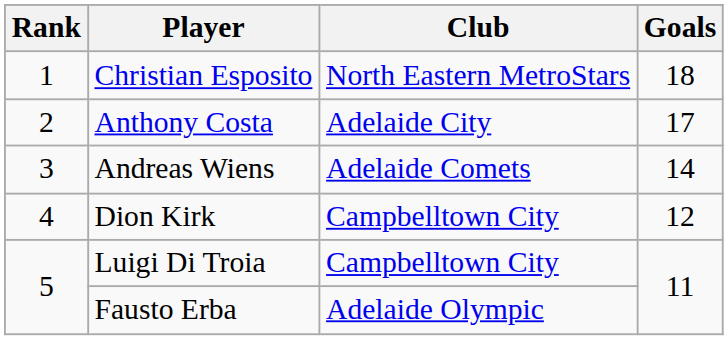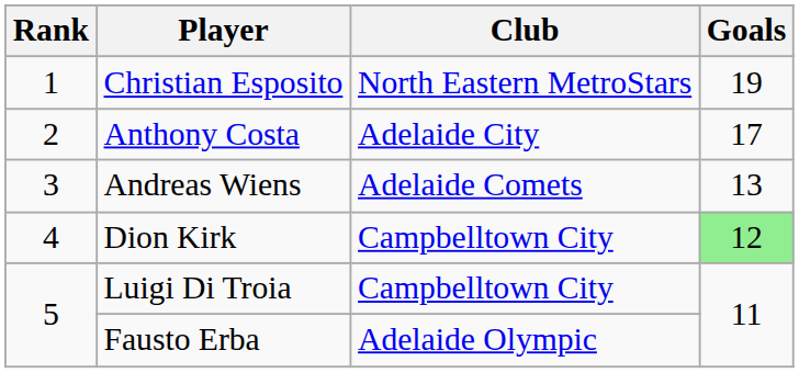 <table class="wikitable" style="text-align:center">
 <tr>
 <th>Rank</th>
 <th>Player</th>
 <th>Club</th>
 <th>Goals</th>
 </tr>
 <tr>
 <td rowspan=1>1</td>
 <td align=left><a href='#'>Christian Esposito</a></td>
 <td align=left><a href='#'>North Eastern MetroStars</a></td>
-<td rowspan=1>18</td>
+<td rowspan=1>19</td>
 </tr>
 <tr>
 <td rowspan=1>2</td>
 <td align=left><a href='#'>Anthony Costa</a></td>
 <td align=left><a href='#'>Adelaide City</a></td>
 <td rowspan=1>17</td>
 </tr>
 <tr>
 <td rowspan=1>3</td>
 <td align=left>Andreas Wiens</td>
 <td align=left><a href='#'>Adelaide Comets</a></td>
-<td rowspan=1>14</td>
+<td rowspan=1>13</td>
 </tr>
 <tr>
 <td rowspan=1>4</td>
 <td align=left>Dion Kirk</td>
 <td align=left><a href='#'>Campbelltown City</a></td>
-<td rowspan=1>12</td>
+<td rowspan=1 style="background: lightgreen;">12</td>
 </tr>
 <tr>
 <td rowspan=2>5</td>
 <td align=left>Luigi Di Troia</td>
 <td align=left><a href='#'>Campbelltown City</a></td>
 <td rowspan=2>11</td>
 </tr>
 <tr>
 <td align=left>Fausto Erba</td>
 <td align=left><a href='#'>Adelaide Olympic</a></td>
 </tr>
 </table>
